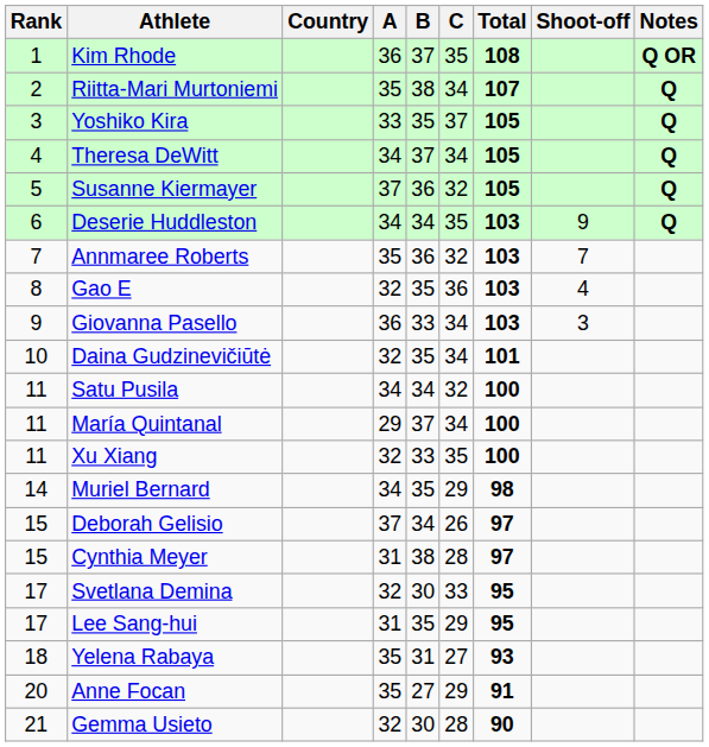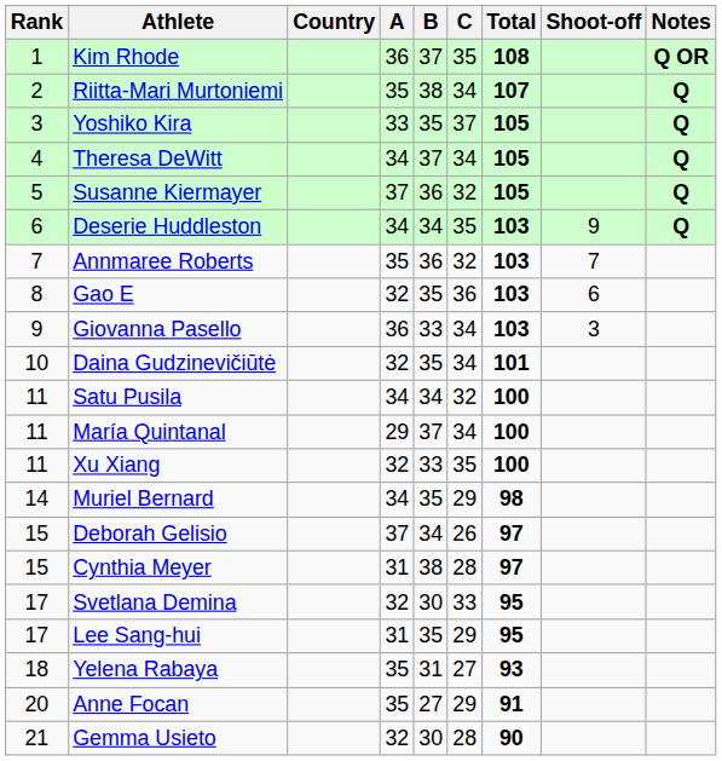 <table class="wikitable sortable" style="text-align: center">
 <tr>
 <th>Rank</th>
 <th>Athlete</th>
 <th>Country</th>
 <th>A</th>
 <th>B</th>
 <th>C</th>
 <th>Total</th>
 <th>Shoot-off</th>
 <th>Notes</th>
 </tr>
 <tr bgcolor=#ccffcc>
 <td>1</td>
 <td align=left><a href='#'>Kim Rhode</a></td>
 <td align=left></td>
 <td>36</td>
 <td>37</td>
 <td>35</td>
 <td><strong>108</strong></td>
 <td></td>
 <td><strong>Q OR</strong></td>
 </tr>
 <tr bgcolor=#ccffcc>
 <td>2</td>
 <td align=left><a href='#'>Riitta-Mari Murtoniemi</a></td>
 <td align=left></td>
 <td>35</td>
 <td>38</td>
 <td>34</td>
 <td><strong>107</strong></td>
 <td></td>
 <td><strong>Q</strong></td>
 </tr>
 <tr bgcolor=#ccffcc>
 <td>3</td>
 <td align=left><a href='#'>Yoshiko Kira</a></td>
 <td align=left></td>
 <td>33</td>
 <td>35</td>
 <td>37</td>
 <td><strong>105</strong></td>
 <td></td>
 <td><strong>Q</strong></td>
 </tr>
 <tr bgcolor=#ccffcc>
 <td>4</td>
 <td align=left><a href='#'>Theresa DeWitt</a></td>
 <td align=left></td>
 <td>34</td>
 <td>37</td>
 <td>34</td>
 <td><strong>105</strong></td>
 <td></td>
 <td><strong>Q</strong></td>
 </tr>
 <tr bgcolor=#ccffcc>
 <td>5</td>
 <td align=left><a href='#'>Susanne Kiermayer</a></td>
 <td align=left></td>
 <td>37</td>
 <td>36</td>
 <td>32</td>
 <td><strong>105</strong></td>
 <td></td>
 <td><strong>Q</strong></td>
 </tr>
 <tr bgcolor=#ccffcc>
 <td>6</td>
 <td align=left><a href='#'>Deserie Huddleston</a></td>
 <td align=left></td>
 <td>34</td>
 <td>34</td>
 <td>35</td>
 <td><strong>103</strong></td>
 <td>9</td>
 <td><strong>Q</strong></td>
 </tr>
 <tr>
 <td>7</td>
 <td align=left><a href='#'>Annmaree Roberts</a></td>
 <td align=left></td>
 <td>35</td>
 <td>36</td>
 <td>32</td>
 <td><strong>103</strong></td>
 <td>7</td>
 <td></td>
 </tr>
 <tr>
 <td>8</td>
 <td align=left><a href='#'>Gao E</a></td>
 <td align=left></td>
 <td>32</td>
 <td>35</td>
 <td>36</td>
 <td><strong>103</strong></td>
-<td>4</td>
+<td>6</td>
 <td></td>
 </tr>
 <tr>
 <td>9</td>
 <td align=left><a href='#'>Giovanna Pasello</a></td>
 <td align=left></td>
 <td>36</td>
 <td>33</td>
 <td>34</td>
 <td><strong>103</strong></td>
 <td>3</td>
 <td></td>
 </tr>
 <tr>
 <td>10</td>
 <td align=left><a href='#'>Daina Gudzinevičiūtė</a></td>
 <td align=left></td>
 <td>32</td>
 <td>35</td>
 <td>34</td>
 <td><strong>101</strong></td>
 <td></td>
 <td></td>
 </tr>
 <tr>
 <td>11</td>
 <td align=left><a href='#'>Satu Pusila</a></td>
 <td align=left></td>
 <td>34</td>
 <td>34</td>
 <td>32</td>
 <td><strong>100</strong></td>
 <td></td>
 <td></td>
 </tr>
 <tr>
 <td>11</td>
 <td align=left><a href='#'>María Quintanal</a></td>
 <td align=left></td>
 <td>29</td>
 <td>37</td>
 <td>34</td>
 <td><strong>100</strong></td>
 <td></td>
 <td></td>
 </tr>
 <tr>
 <td>11</td>
 <td align=left><a href='#'>Xu Xiang</a></td>
 <td align=left></td>
 <td>32</td>
 <td>33</td>
 <td>35</td>
 <td><strong>100</strong></td>
 <td></td>
 <td></td>
 </tr>
 <tr>
 <td>14</td>
 <td align=left><a href='#'>Muriel Bernard</a></td>
 <td align=left></td>
 <td>34</td>
 <td>35</td>
 <td>29</td>
 <td><strong>98</strong></td>
 <td></td>
 <td></td>
 </tr>
 <tr>
 <td>15</td>
 <td align=left><a href='#'>Deborah Gelisio</a></td>
 <td align=left></td>
 <td>37</td>
 <td>34</td>
 <td>26</td>
 <td><strong>97</strong></td>
 <td></td>
 <td></td>
 </tr>
 <tr>
 <td>15</td>
 <td align=left><a href='#'>Cynthia Meyer</a></td>
 <td align=left></td>
 <td>31</td>
 <td>38</td>
 <td>28</td>
 <td><strong>97</strong></td>
 <td></td>
 <td></td>
 </tr>
 <tr>
 <td>17</td>
 <td align=left><a href='#'>Svetlana Demina</a></td>
 <td align=left></td>
 <td>32</td>
 <td>30</td>
 <td>33</td>
 <td><strong>95</strong></td>
 <td></td>
 <td></td>
 </tr>
 <tr>
 <td>17</td>
 <td align=left><a href='#'>Lee Sang-hui</a></td>
 <td align=left></td>
 <td>31</td>
 <td>35</td>
 <td>29</td>
 <td><strong>95</strong></td>
 <td></td>
 <td></td>
 </tr>
 <tr>
 <td>18</td>
 <td align=left><a href='#'>Yelena Rabaya</a></td>
 <td align=left></td>
 <td>35</td>
 <td>31</td>
 <td>27</td>
 <td><strong>93</strong></td>
 <td></td>
 <td></td>
 </tr>
 <tr>
 <td>20</td>
 <td align=left><a href='#'>Anne Focan</a></td>
 <td align=left></td>
 <td>35</td>
 <td>27</td>
 <td>29</td>
 <td><strong>91</strong></td>
 <td></td>
 <td></td>
 </tr>
 <tr>
 <td>21</td>
 <td align=left><a href='#'>Gemma Usieto</a></td>
 <td align=left></td>
 <td>32</td>
 <td>30</td>
 <td>28</td>
 <td><strong>90</strong></td>
 <td></td>
 <td></td>
 </tr>
 </table>
